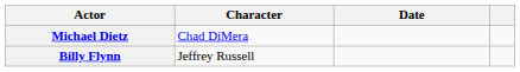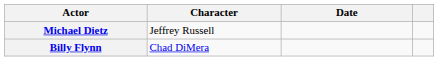 <table class="wikitable plainrowheaders unsortable" style="width:50%;">
 <tr>
 <th scope="col" style="width:35em;">Actor</th>
 <th scope="col" style="width:30em;">Character</th>
 <th scope="col" style="width:35em;">Date</th>
 <th scope="col" style="width:5em;"></th>
 </tr>
 <tr>
 <th scope="row"><a href='#'>Michael Dietz</a></th>
-<td><a href='#'>Chad DiMera</a></td>
+<td>Jeffrey Russell</td>
 <td></td>
 <td style="text-align:center;"></td>
 </tr>
 <tr>
 <th scope="row"><a href='#'>Billy Flynn</a></th>
-<td>Jeffrey Russell</td>
+<td><a href='#'>Chad DiMera</a></td>
 <td></td>
 <td style="text-align:center;"></td>
 </tr>
 </table>
